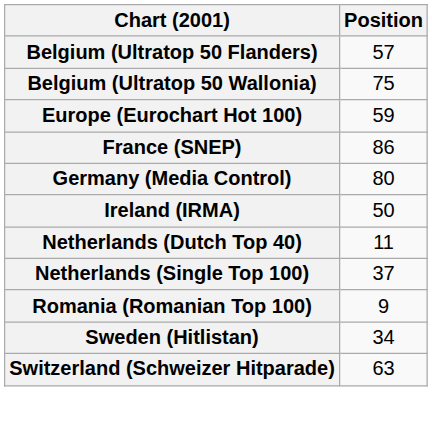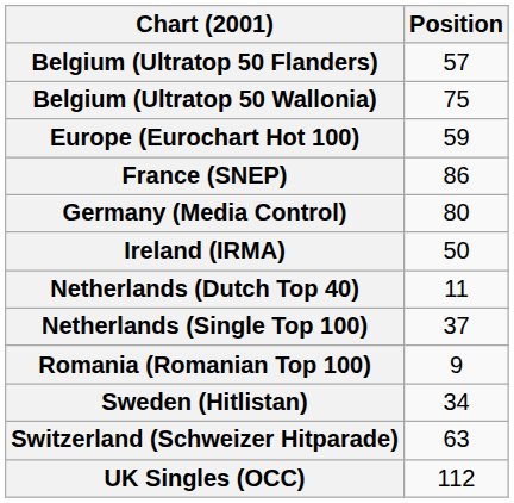 <table class="wikitable plainrowheaders sortable">
 <tr>
 <th>Chart (2001)</th>
 <th>Position</th>
 </tr>
 <tr>
 <th scope="row">Belgium (Ultratop 50 Flanders)</th>
 <td align="center">57</td>
 </tr>
 <tr>
 <th scope="row">Belgium (Ultratop 50 Wallonia)</th>
 <td align="center">75</td>
 </tr>
 <tr>
 <th scope="row">Europe (Eurochart Hot 100)</th>
 <td align="center">59</td>
 </tr>
 <tr>
 <th scope="row">France (SNEP)</th>
 <td align="center">86</td>
 </tr>
 <tr>
 <th scope="row">Germany (Media Control)</th>
 <td align="center">80</td>
 </tr>
 <tr>
 <th scope="row">Ireland (IRMA)</th>
 <td align="center">50</td>
 </tr>
 <tr>
 <th scope="row">Netherlands (Dutch Top 40)</th>
 <td align="center">11</td>
 </tr>
 <tr>
 <th scope="row">Netherlands (Single Top 100)</th>
 <td align="center">37</td>
 </tr>
 <tr>
 <th scope="row">Romania (Romanian Top 100)</th>
 <td align="center">9</td>
 </tr>
 <tr>
 <th scope="row">Sweden (Hitlistan)</th>
 <td align="center">34</td>
 </tr>
 <tr>
 <th scope="row">Switzerland (Schweizer Hitparade)</th>
 <td align="center">63</td>
 </tr>
+<tr>
+<th scope="row">UK Singles (OCC)</th>
+<td align="center">112</td>
+</tr>
 </table>
